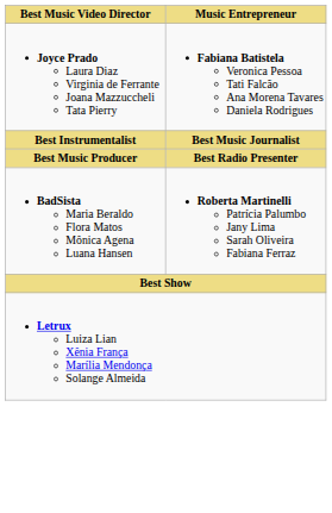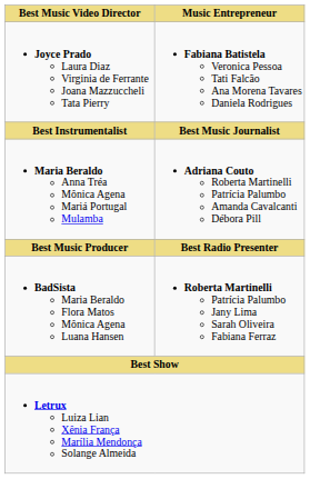 <table class="wikitable" style="width=">
 <tr>
 <th scope="col" style="background:#EEDD85; width:50%">Best Music Video Director</th>
 <th scope="col" style="background:#EEDD85; width:50%">Music Entrepreneur</th>
 </tr>
 <tr>
 <td style="vertical-align:top"><br><ul><li><strong>Joyce Prado</strong><ul><li>Laura Diaz</li><li>Virginia de Ferrante</li><li>Joana Mazzuccheli</li><li>Tata Pierry</li></ul></li></ul></td>
 <td style="vertical-align:top"><br><ul><li><strong>Fabiana Batistela</strong><ul><li>Veronica Pessoa</li><li>Tati Falcão</li><li>Ana Morena Tavares</li><li>Daniela Rodrigues</li></ul></li></ul></td>
 </tr>
 <tr>
 <th scope="col" style="background:#EEDD85; width:50%">Best Instrumentalist</th>
 <th scope="col" style="background:#EEDD85; width:50%">Best Music Journalist</th>
+</tr>
+<tr>
+<td style="vertical-align:top"><br><ul><li><strong>Maria Beraldo</strong><ul><li>Anna Tréa</li><li>Mônica Agena</li><li>Mariá Portugal</li><li><a href='#'>Mulamba</a></li></ul></li></ul></td>
+<td style="vertical-align:top"><br><ul><li><strong>Adriana Couto</strong><ul><li>Roberta Martinelli</li><li>Patrícia Palumbo</li><li>Amanda Cavalcanti</li><li>Débora Pill</li></ul></li></ul></td>
 </tr>
 <tr>
 <th scope="col" style="background:#EEDD85; width:50%">Best Music Producer</th>
 <th scope="col" style="background:#EEDD85; width:50%">Best Radio Presenter</th>
 </tr>
 <tr>
 <td style="vertical-align:top"><br><ul><li><strong>BadSista</strong><ul><li>Maria Beraldo</li><li>Flora Matos</li><li>Mônica Agena</li><li>Luana Hansen</li></ul></li></ul></td>
 <td style="vertical-align:top"><br><ul><li><strong>Roberta Martinelli</strong><ul><li>Patrícia Palumbo</li><li>Jany Lima</li><li>Sarah Oliveira</li><li>Fabiana Ferraz</li></ul></li></ul></td>
 </tr>
 <tr>
 <th colspan="2" scope="col" style="background:#EEDD85; width:50%">Best Show</th>
 </tr>
 <tr>
 <td colspan="2" style="vertical-align:top"><br><ul><li><strong><a href='#'>Letrux</a></strong><ul><li>Luiza Lian</li><li><a href='#'>Xênia França</a></li><li><a href='#'>Marília Mendonça</a></li><li>Solange Almeida</li></ul></li></ul></td>
 </tr>
 </table>
